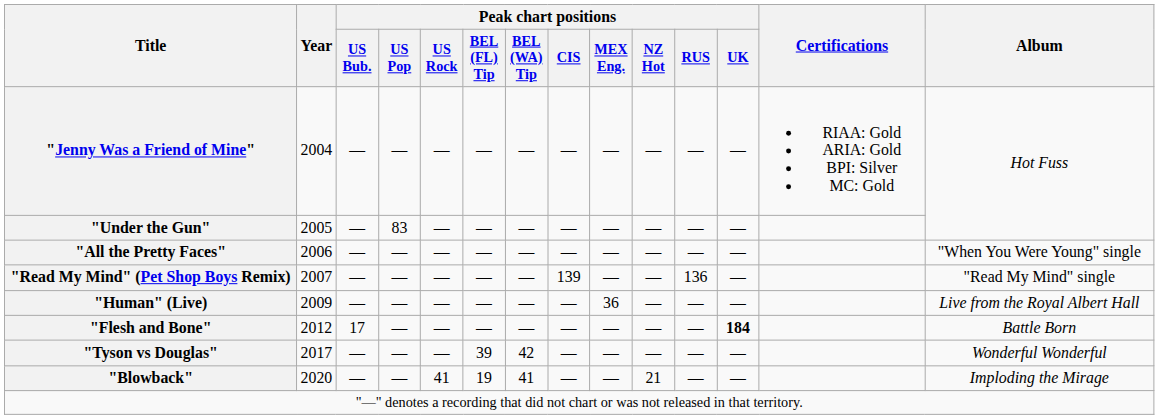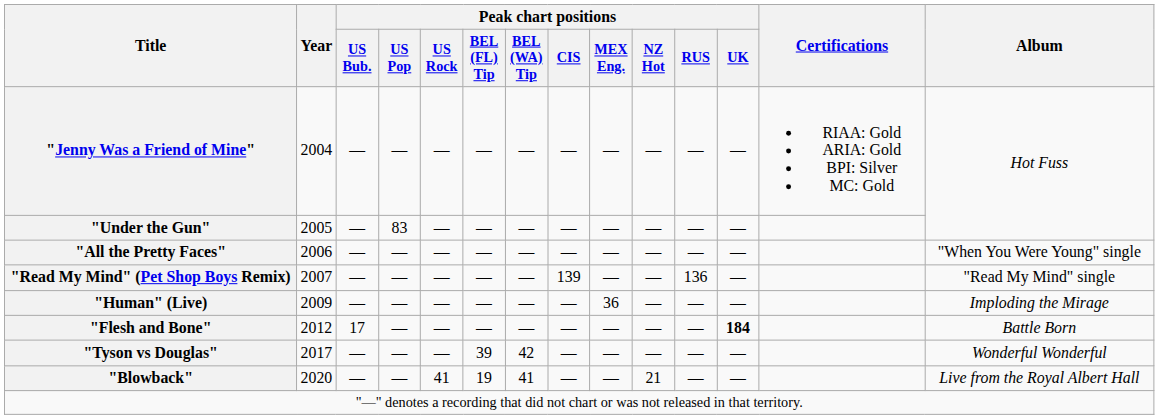 <table class="wikitable plainrowheaders" style="text-align:center;">
 <tr>
 <th scope="col" rowspan="2" style="width:18em;">Title</th>
 <th scope="col" rowspan="2">Year</th>
 <th scope="col" colspan="10">Peak chart positions</th>
 <th scope="col" rowspan="2" style="width:10em;"><a href='#'>Certifications</a></th>
 <th scope="col" rowspan="2" style="width:14em;">Album</th>
 </tr>
 <tr>
 <th scope="col" style="width:2.5em;font-size:90%;"><a href='#'>US Bub.</a><br></th>
 <th scope="col" style="width:2.5em;font-size:90%;"><a href='#'>US<br>Pop</a><br></th>
 <th scope="col" style="width:2.5em;font-size:90%;"><a href='#'>US<br>Rock</a><br></th>
 <th scope="col" style="width:2.5em;font-size:90%;"><a href='#'>BEL<br>(FL)<br>Tip</a><br></th>
 <th scope="col" style="width:2.5em;font-size:90%;"><a href='#'>BEL<br>(WA)<br>Tip</a><br></th>
 <th scope="col" style="width:2.5em;font-size:90%;"><a href='#'>CIS</a><br></th>
 <th scope="col" style="width:2.5em;font-size:90%;"><a href='#'>MEX<br>Eng.</a><br></th>
 <th scope="col" style="width:2.5em;font-size:90%;"><a href='#'>NZ<br>Hot</a><br></th>
 <th scope="col" style="width:2.5em;font-size:90%;"><a href='#'>RUS</a><br></th>
 <th scope="col" style="width:2.5em;font-size:90%;"><a href='#'>UK</a><br></th>
 </tr>
 <tr>
 <th scope="row">"<a href='#'>Jenny Was a Friend of Mine</a>"</th>
 <td>2004</td>
 <td>—</td>
 <td>—</td>
 <td>—</td>
 <td>—</td>
 <td>—</td>
 <td>—</td>
 <td>—</td>
 <td>—</td>
 <td>—</td>
 <td>—</td>
 <td><br><ul><li>RIAA: Gold</li><li>ARIA: Gold</li><li>BPI: Silver</li><li>MC: Gold</li></ul></td>
 <td rowspan="2"><em>Hot Fuss</em></td>
 </tr>
 <tr>
 <th scope="row">"Under the Gun"</th>
 <td>2005</td>
 <td>—</td>
 <td>83</td>
 <td>—</td>
 <td>—</td>
 <td>—</td>
 <td>—</td>
 <td>—</td>
 <td>—</td>
 <td>—</td>
 <td>—</td>
 <td></td>
 </tr>
 <tr>
 <th scope="row">"All the Pretty Faces"</th>
 <td>2006</td>
 <td>—</td>
 <td>—</td>
 <td>—</td>
 <td>—</td>
 <td>—</td>
 <td>—</td>
 <td>—</td>
 <td>—</td>
 <td>—</td>
 <td>—</td>
 <td></td>
 <td>"When You Were Young" single</td>
 </tr>
 <tr>
 <th scope="row">"Read My Mind" (<a href='#'>Pet Shop Boys</a> Remix)</th>
 <td>2007</td>
 <td>—</td>
 <td>—</td>
 <td>—</td>
 <td>—</td>
 <td>—</td>
 <td>139</td>
 <td>—</td>
 <td>—</td>
 <td>136</td>
 <td>—</td>
 <td></td>
 <td>"Read My Mind" single</td>
 </tr>
 <tr>
 <th scope="row">"Human" (Live)</th>
 <td>2009</td>
 <td>—</td>
 <td>—</td>
 <td>—</td>
 <td>—</td>
 <td>—</td>
 <td>—</td>
 <td>36</td>
 <td>—</td>
 <td>—</td>
 <td>—</td>
 <td></td>
-<td><em>Live from the Royal Albert Hall</em></td>
+<td><em>Imploding the Mirage</em></td>
 </tr>
 <tr>
 <th scope="row">"Flesh and Bone"</th>
 <td>2012</td>
 <td>17</td>
 <td>—</td>
 <td>—</td>
 <td>—</td>
 <td>—</td>
 <td>—</td>
 <td>—</td>
 <td>—</td>
 <td>—</td>
 <td><strong>184</strong></td>
 <td></td>
 <td><em>Battle Born</em></td>
 </tr>
 <tr>
 <th scope="row">"Tyson vs Douglas"</th>
 <td>2017</td>
 <td>—</td>
 <td>—</td>
 <td>—</td>
 <td>39</td>
 <td>42</td>
 <td>—</td>
 <td>—</td>
 <td>—</td>
 <td>—</td>
 <td>—</td>
 <td></td>
 <td><em>Wonderful Wonderful</em></td>
 </tr>
 <tr>
 <th scope="row">"Blowback"</th>
 <td>2020</td>
 <td>—</td>
 <td>—</td>
 <td>41</td>
 <td>19</td>
 <td>41</td>
 <td>—</td>
 <td>—</td>
 <td>21</td>
 <td>—</td>
 <td>—</td>
 <td></td>
-<td><em>Imploding the Mirage</em></td>
+<td><em>Live from the Royal Albert Hall</em></td>
 </tr>
 <tr>
 <td colspan="14" style="font-size:90%">"—" denotes a recording that did not chart or was not released in that territory.</td>
 </tr>
 </table>
